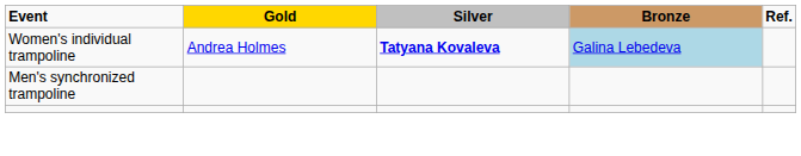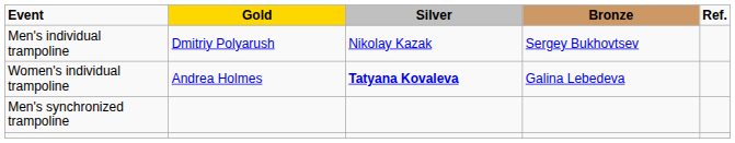 <table class="wikitable">
 <tr>
 <td style="width:12em;"><strong>Event</strong></td>
 <td style="text-align:center; background:gold; width:13em;"><strong>Gold</strong></td>
 <td style="text-align:center; background:silver; width:13em;"><strong>Silver</strong></td>
 <td style="text-align:center; background:#c96; width:13em;"><strong>Bronze</strong></td>
 <td style="width:1em;"><strong>Ref.</strong></td>
 </tr>
 <tr>
+<td>Men's individual trampoline</td>
+<td> <a href='#'>Dmitriy Polyarush</a></td>
+<td> <a href='#'>Nikolay Kazak</a></td>
+<td> <a href='#'>Sergey Bukhovtsev</a></td>
+<td></td>
+</tr>
+<tr>
 <td>Women's individual trampoline</td>
 <td> <a href='#'>Andrea Holmes</a></td>
 <td><strong> <a href='#'>Tatyana Kovaleva</a></strong></td>
-<td style="background: lightblue;"> <a href='#'>Galina Lebedeva</a></td>
+<td> <a href='#'>Galina Lebedeva</a></td>
 <td></td>
 </tr>
 <tr>
 <td>Men's synchronized trampoline</td>
 <td></td>
 <td></td>
 <td></td>
 <td></td>
 </tr>
 <tr>
 <td></td>
 <td></td>
 <td></td>
 <td></td>
 <td></td>
 </tr>
 </table>
